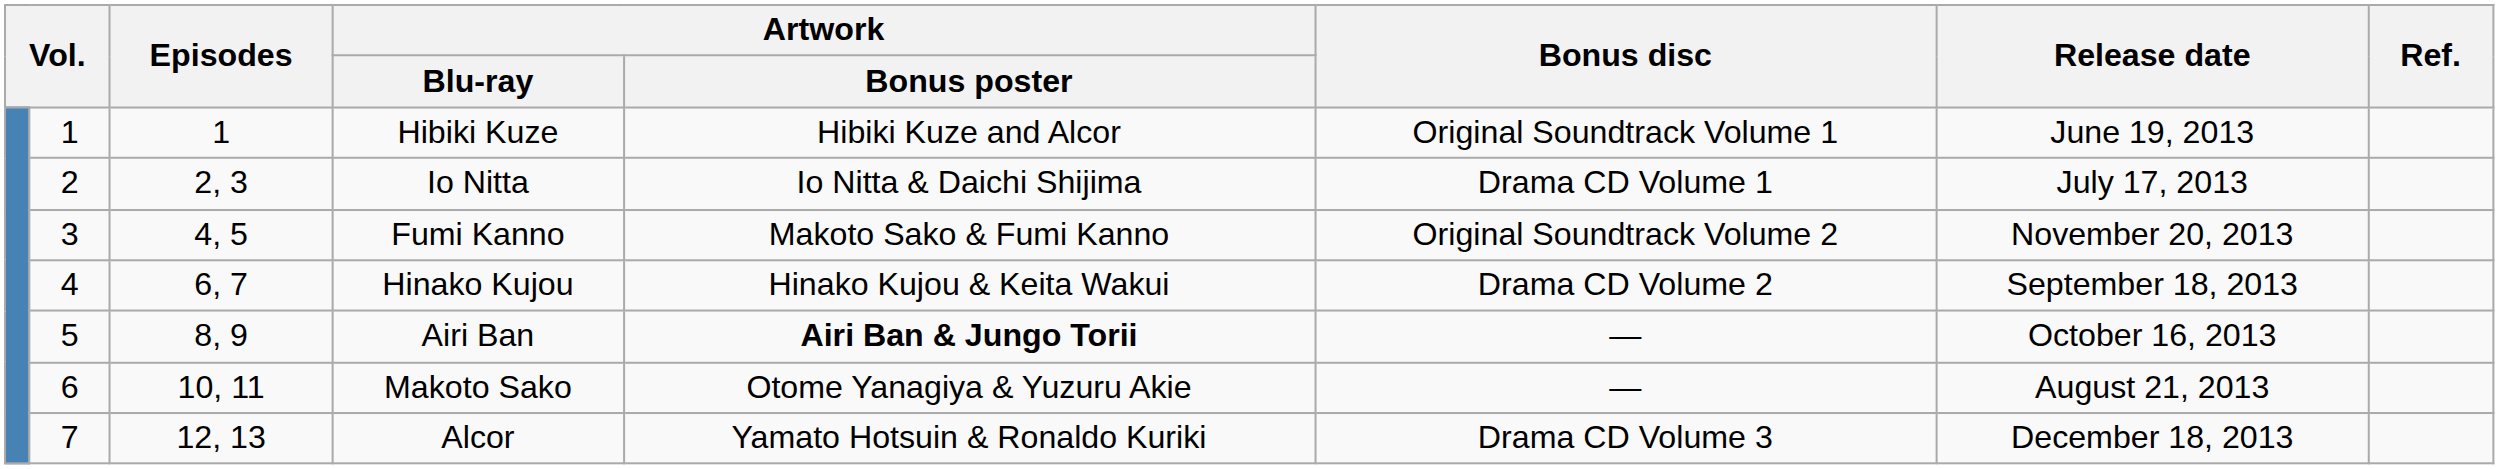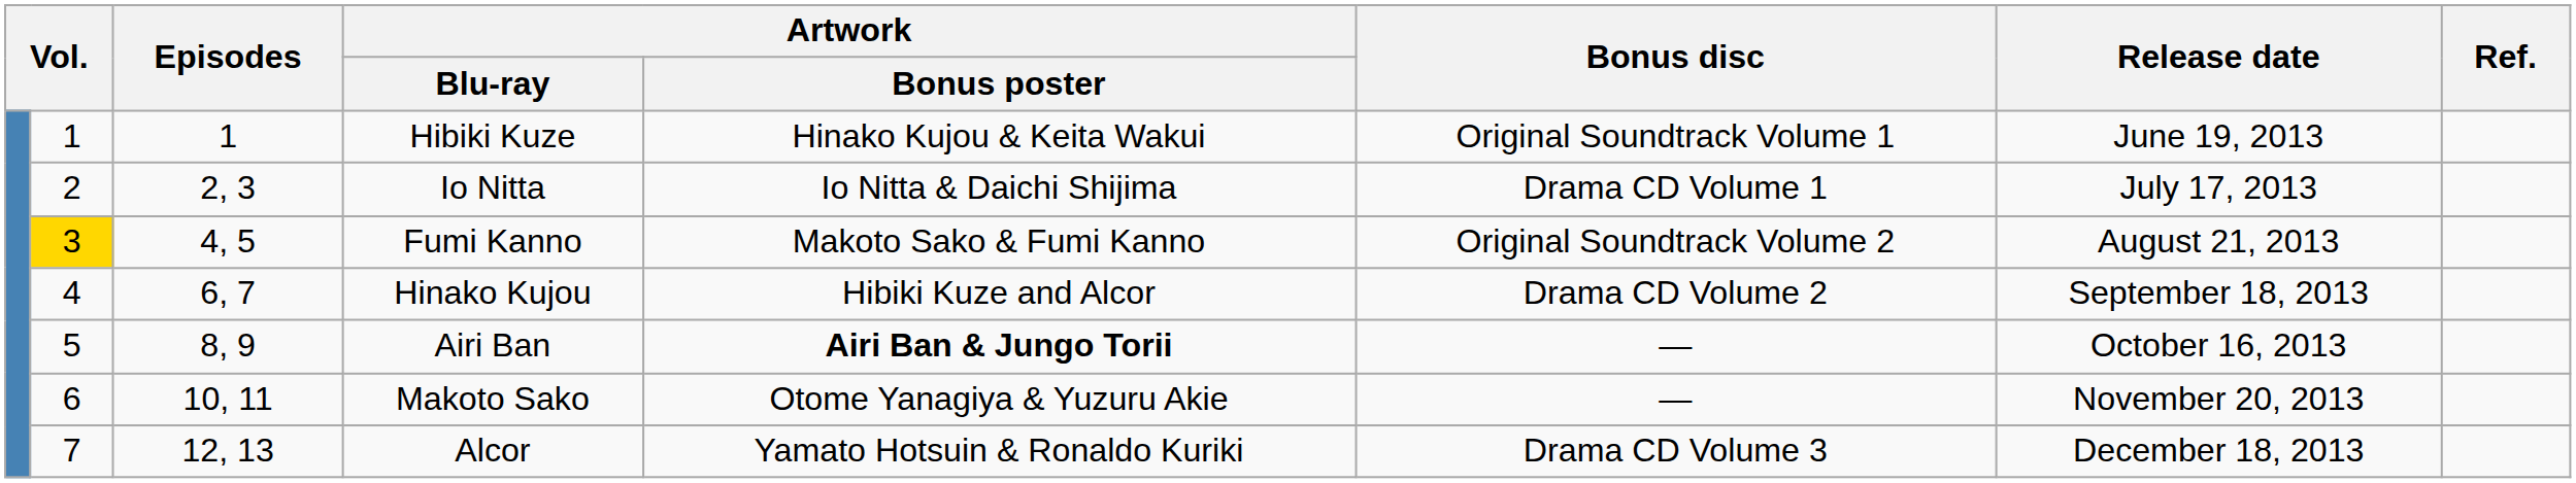 <table class="wikitable" style="text-align: center; width: 98%;">
 <tr>
 <th colspan="2" rowspan="2">Vol.</th>
 <th rowspan="2">Episodes</th>
 <th colspan="2">Artwork</th>
 <th rowspan="2">Bonus disc</th>
 <th rowspan="2">Release date</th>
 <th rowspan="2" width="5%">Ref.</th>
 </tr>
 <tr>
 <th>Blu-ray</th>
 <th>Bonus poster</th>
 </tr>
 <tr>
 <td rowspan="10" width="1%" style="background: SteelBlue;"></td>
 <td>1</td>
 <td>1</td>
 <td>Hibiki Kuze</td>
-<td>Hibiki Kuze and Alcor</td>
+<td>Hinako Kujou & Keita Wakui</td>
 <td>Original Soundtrack Volume 1</td>
 <td>June 19, 2013</td>
 <td></td>
 </tr>
 <tr>
 <td>2</td>
 <td>2, 3</td>
 <td>Io Nitta</td>
 <td>Io Nitta & Daichi Shijima</td>
 <td>Drama CD Volume 1</td>
 <td>July 17, 2013</td>
 <td></td>
 </tr>
 <tr>
-<td>3</td>
+<td style="background: gold;">3</td>
 <td>4, 5</td>
 <td>Fumi Kanno</td>
 <td>Makoto Sako & Fumi Kanno</td>
 <td>Original Soundtrack Volume 2</td>
-<td>November 20, 2013</td>
+<td>August 21, 2013</td>
 <td></td>
 </tr>
 <tr>
 <td>4</td>
 <td>6, 7</td>
 <td>Hinako Kujou</td>
-<td>Hinako Kujou & Keita Wakui</td>
+<td>Hibiki Kuze and Alcor</td>
 <td>Drama CD Volume 2</td>
 <td>September 18, 2013</td>
 <td></td>
 </tr>
 <tr>
 <td>5</td>
 <td>8, 9</td>
 <td>Airi Ban</td>
 <td><strong>Airi Ban & Jungo Torii</strong></td>
 <td>—</td>
 <td>October 16, 2013</td>
 <td></td>
 </tr>
 <tr>
 <td>6</td>
 <td>10, 11</td>
 <td>Makoto Sako</td>
 <td>Otome Yanagiya & Yuzuru Akie</td>
 <td>—</td>
-<td>August 21, 2013</td>
+<td>November 20, 2013</td>
 <td></td>
 </tr>
 <tr>
 <td>7</td>
 <td>12, 13</td>
 <td>Alcor</td>
 <td>Yamato Hotsuin & Ronaldo Kuriki</td>
 <td>Drama CD Volume 3</td>
 <td>December 18, 2013</td>
 <td></td>
 </tr>
 </table>
